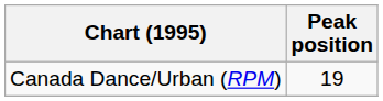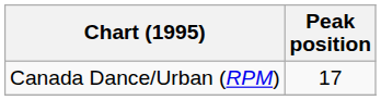 <table class="wikitable sortable">
 <tr>
 <th>Chart (1995)</th>
 <th>Peak<br>position</th>
 </tr>
 <tr>
 <td>Canada Dance/Urban (<em><a href='#'>RPM</a></em>)</td>
-<td align="center">19</td>
+<td align="center">17</td>
 </tr>
 <tr>
 </tr>
 </table>
